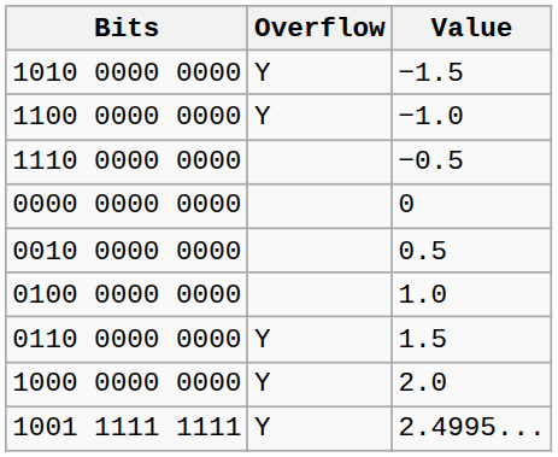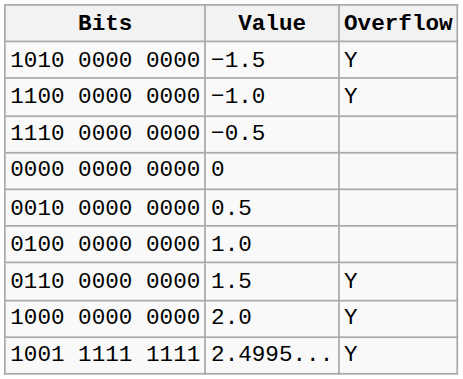 <table class="wikitable">
 <tr>
 <th>Bits</th>
+<th>Value</th>
 <th>Overflow</th>
-<th>Value</th>
 </tr>
 <tr>
 <td>1010 0000 0000</td>
+<td>−1.5</td>
 <td>Y</td>
-<td>−1.5</td>
 </tr>
 <tr>
 <td>1100 0000 0000</td>
+<td>−1.0</td>
 <td>Y</td>
-<td>−1.0</td>
 </tr>
 <tr>
 <td>1110 0000 0000</td>
+<td>−0.5</td>
 <td></td>
-<td>−0.5</td>
 </tr>
 <tr>
 <td>0000 0000 0000</td>
+<td>0</td>
 <td></td>
-<td>0</td>
 </tr>
 <tr>
 <td>0010 0000 0000</td>
+<td>0.5</td>
 <td></td>
-<td>0.5</td>
 </tr>
 <tr>
 <td>0100 0000 0000</td>
+<td>1.0</td>
 <td></td>
-<td>1.0</td>
 </tr>
 <tr>
 <td>0110 0000 0000</td>
+<td>1.5</td>
 <td>Y</td>
-<td>1.5</td>
 </tr>
 <tr>
 <td>1000 0000 0000</td>
+<td>2.0</td>
 <td>Y</td>
-<td>2.0</td>
 </tr>
 <tr>
 <td>1001 1111 1111</td>
+<td>2.4995...</td>
 <td>Y</td>
-<td>2.4995...</td>
 </tr>
 </table>
